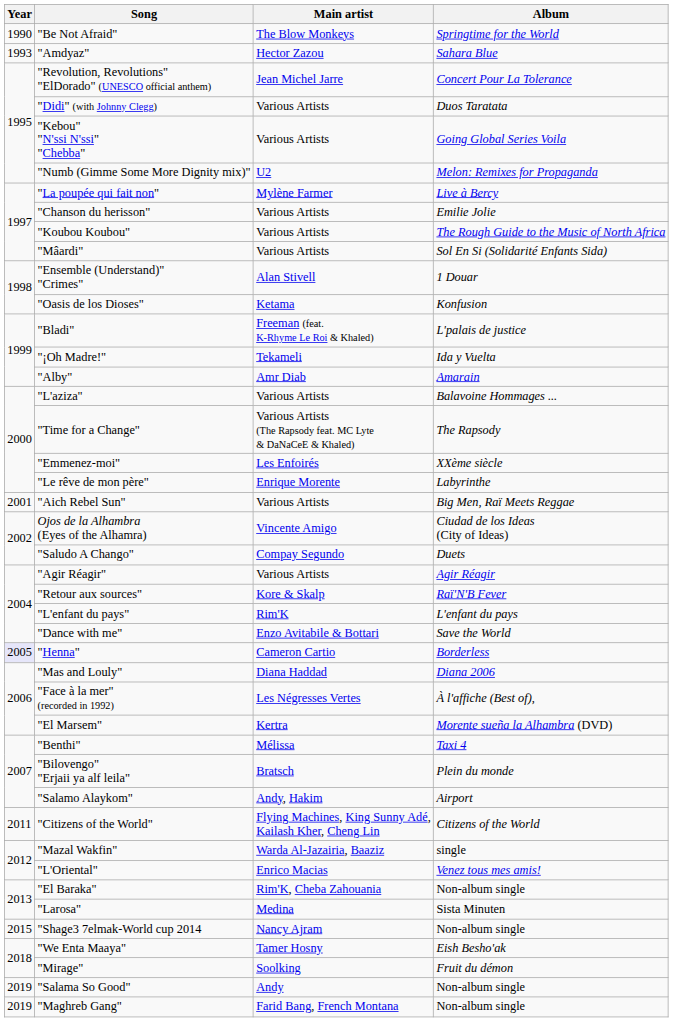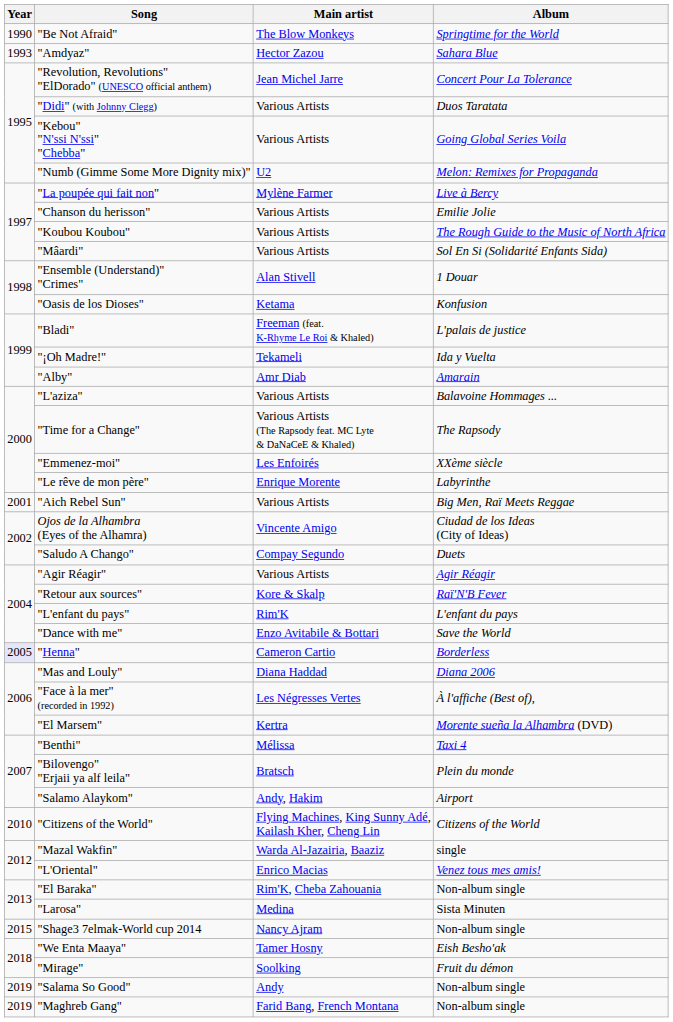 <table class="wikitable">
 <tr>
 <th>Year</th>
 <th>Song</th>
 <th>Main artist</th>
 <th>Album</th>
 </tr>
 <tr>
 <td>1990</td>
 <td>"Be Not Afraid"</td>
 <td><a href='#'>The Blow Monkeys</a></td>
 <td><em><a href='#'>Springtime for the World</a></em></td>
 </tr>
 <tr>
 <td>1993</td>
 <td>"Amdyaz"</td>
 <td><a href='#'>Hector Zazou</a></td>
 <td><em><a href='#'>Sahara Blue</a></em></td>
 </tr>
 <tr>
 <td rowspan=4>1995</td>
 <td>"Revolution, Revolutions" <br> "ElDorado" <small>(<a href='#'>UNESCO</a> official anthem)</small></td>
 <td><a href='#'>Jean Michel Jarre</a></td>
 <td><em><a href='#'>Concert Pour La Tolerance</a></em></td>
 </tr>
 <tr>
 <td>"<a href='#'>Didi</a>" <small>(with <a href='#'>Johnny Clegg</a>)</small></td>
 <td>Various Artists</td>
 <td><em>Duos Taratata</em></td>
 </tr>
 <tr>
 <td>"Kebou" <br> "<a href='#'>N'ssi N'ssi</a>" <br> "<a href='#'>Chebba</a>"</td>
 <td>Various Artists</td>
 <td><em><a href='#'>Going Global Series Voila</a></em></td>
 </tr>
 <tr>
 <td>"Numb (Gimme Some More Dignity mix)"</td>
 <td><a href='#'>U2</a></td>
 <td><em><a href='#'>Melon: Remixes for Propaganda</a></em></td>
 </tr>
 <tr>
 <td rowspan=4>1997</td>
 <td>"<a href='#'>La poupée qui fait non</a>"</td>
 <td><a href='#'>Mylène Farmer</a></td>
 <td><em><a href='#'>Live à Bercy</a></em></td>
 </tr>
 <tr>
 <td>"Chanson du herisson"</td>
 <td>Various Artists</td>
 <td><em>Emilie Jolie</em></td>
 </tr>
 <tr>
 <td>"Koubou Koubou"</td>
 <td>Various Artists</td>
 <td><em><a href='#'>The Rough Guide to the Music of North Africa</a></em></td>
 </tr>
 <tr>
 <td>"Mâardi"</td>
 <td>Various Artists</td>
 <td><em>Sol En Si (Solidarité Enfants Sida)</em></td>
 </tr>
 <tr>
 <td rowspan=2>1998</td>
 <td>"Ensemble (Understand)" <br> "Crimes"</td>
 <td><a href='#'>Alan Stivell</a></td>
 <td><em>1 Douar</em></td>
 </tr>
 <tr>
 <td>"Oasis de los Dioses"</td>
 <td><a href='#'>Ketama</a></td>
 <td><em>Konfusion</em></td>
 </tr>
 <tr>
 <td rowspan=3>1999</td>
 <td>"Bladi"</td>
 <td><a href='#'>Freeman</a> <small>(feat. <br><a href='#'>K-Rhyme Le Roi</a> & Khaled)</small></td>
 <td><em>L'palais de justice</em></td>
 </tr>
 <tr>
 <td>"¡Oh Madre!"</td>
 <td><a href='#'>Tekameli</a></td>
 <td><em>Ida y Vuelta</em></td>
 </tr>
 <tr>
 <td>"Alby"</td>
 <td><a href='#'>Amr Diab</a></td>
 <td><em><a href='#'>Amarain</a></em></td>
 </tr>
 <tr>
 <td rowspan=4>2000</td>
 <td>"L'aziza"</td>
 <td>Various Artists</td>
 <td><em>Balavoine Hommages ...</em></td>
 </tr>
 <tr>
 <td>"Time for a Change"</td>
 <td>Various Artists <br><small>(The Rapsody feat. MC Lyte <br>& DaNaCeE & Khaled)</small></td>
 <td><em>The Rapsody</em></td>
 </tr>
 <tr>
 <td>"Emmenez-moi"</td>
 <td><a href='#'>Les Enfoirés</a></td>
 <td><em>XXème siècle</em></td>
 </tr>
 <tr>
 <td>"Le rêve de mon père"</td>
 <td><a href='#'>Enrique Morente</a></td>
 <td><em>Labyrinthe</em></td>
 </tr>
 <tr>
 <td>2001</td>
 <td>"Aich Rebel Sun"</td>
 <td>Various Artists</td>
 <td><em>Big Men, Raï Meets Reggae</em></td>
 </tr>
 <tr>
 <td rowspan=2>2002</td>
 <td><em>Ojos de la Alhambra</em> <br> (Eyes of the Alhamra)</td>
 <td><a href='#'>Vincente Amigo</a></td>
 <td><em>Ciudad de los Ideas</em> <br> (City of Ideas)</td>
 </tr>
 <tr>
 <td>"Saludo A Chango"</td>
 <td><a href='#'>Compay Segundo</a></td>
 <td><em>Duets</em></td>
 </tr>
 <tr>
 <td rowspan="4">2004</td>
 <td>"Agir Réagir"</td>
 <td>Various Artists</td>
 <td><em><a href='#'>Agir Réagir</a></em></td>
 </tr>
 <tr>
 <td>"Retour aux sources"</td>
 <td><a href='#'>Kore & Skalp</a></td>
 <td><em><a href='#'>Raï'N'B Fever</a></em></td>
 </tr>
 <tr>
 <td>"L'enfant du pays"</td>
 <td><a href='#'>Rim'K</a></td>
 <td><em>L'enfant du pays</em></td>
 </tr>
 <tr>
 <td>"Dance with me"</td>
 <td><a href='#'>Enzo Avitabile & Bottari</a></td>
 <td><em>Save the World</em></td>
 </tr>
 <tr>
 <td style="background: lavender;">2005</td>
 <td>"<a href='#'>Henna</a>"</td>
 <td><a href='#'>Cameron Cartio</a></td>
 <td><em><a href='#'>Borderless</a></em></td>
 </tr>
 <tr>
 <td rowspan=3>2006</td>
 <td>"Mas and Louly"</td>
 <td><a href='#'>Diana Haddad</a></td>
 <td><em><a href='#'>Diana 2006</a></em></td>
 </tr>
 <tr>
 <td>"Face à la mer" <br><small>(recorded in 1992)</small></td>
 <td><a href='#'>Les Négresses Vertes</a></td>
 <td><em>À l'affiche (Best of)</em>,</td>
 </tr>
 <tr>
 <td>"El Marsem"</td>
 <td><a href='#'>Kertra</a></td>
 <td><em><a href='#'>Morente sueña la Alhambra</a></em> (DVD)</td>
 </tr>
 <tr>
 <td rowspan=3>2007</td>
 <td>"Benthi"</td>
 <td><a href='#'>Mélissa</a></td>
 <td><em><a href='#'>Taxi 4</a></em></td>
 </tr>
 <tr>
 <td>"Bilovengo" <br> "Erjaii ya alf leila"</td>
 <td><a href='#'>Bratsch</a></td>
 <td><em>Plein du monde</em></td>
 </tr>
 <tr>
 <td>"Salamo Alaykom"</td>
 <td><a href='#'>Andy</a>, <a href='#'>Hakim</a></td>
 <td><em>Airport</em></td>
 </tr>
 <tr>
-<td>2011</td>
+<td>2010</td>
 <td>"Citizens of the World"</td>
 <td><a href='#'>Flying Machines</a>, <a href='#'>King Sunny Adé</a>, <br><a href='#'>Kailash Kher</a>, <a href='#'>Cheng Lin</a></td>
 <td><em>Citizens of the World</em></td>
 </tr>
 <tr>
 <td rowspan="2">2012</td>
 <td>"Mazal Wakfin"</td>
 <td><a href='#'>Warda Al-Jazairia</a>, <a href='#'>Baaziz</a></td>
 <td>single</td>
 </tr>
 <tr>
 <td>"L'Oriental"</td>
 <td><a href='#'>Enrico Macias</a></td>
 <td><em><a href='#'>Venez tous mes amis!</a></em></td>
 </tr>
 <tr>
 <td rowspan="2">2013</td>
 <td>"El Baraka"</td>
 <td><a href='#'>Rim'K</a>, <a href='#'>Cheba Zahouania</a></td>
 <td>Non-album single</td>
 </tr>
 <tr>
 <td>"Larosa"</td>
 <td><a href='#'>Medina</a></td>
 <td>Sista Minuten</td>
 </tr>
 <tr>
 <td>2015</td>
 <td>"Shage3 7elmak-World cup 2014</td>
 <td><a href='#'>Nancy Ajram</a></td>
 <td>Non-album single</td>
 </tr>
 <tr>
 <td rowspan="2">2018</td>
 <td>"We Enta Maaya"</td>
 <td><a href='#'>Tamer Hosny</a></td>
 <td><em>Eish Besho'ak</em></td>
 </tr>
 <tr>
 <td>"Mirage"</td>
 <td><a href='#'>Soolking</a></td>
 <td><em>Fruit du démon</em></td>
 </tr>
 <tr>
 <td>2019</td>
 <td>"Salama So Good"</td>
 <td><a href='#'>Andy</a></td>
 <td>Non-album single</td>
 </tr>
 <tr>
 <td>2019</td>
 <td>"Maghreb Gang"</td>
 <td><a href='#'>Farid Bang</a>, <a href='#'>French Montana</a></td>
 <td>Non-album single</td>
 </tr>
 </table>
